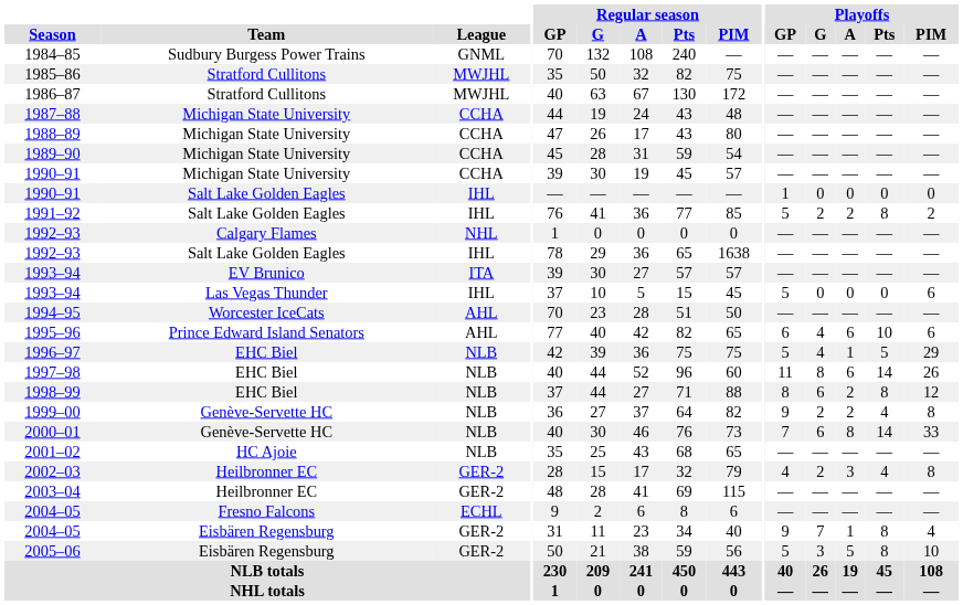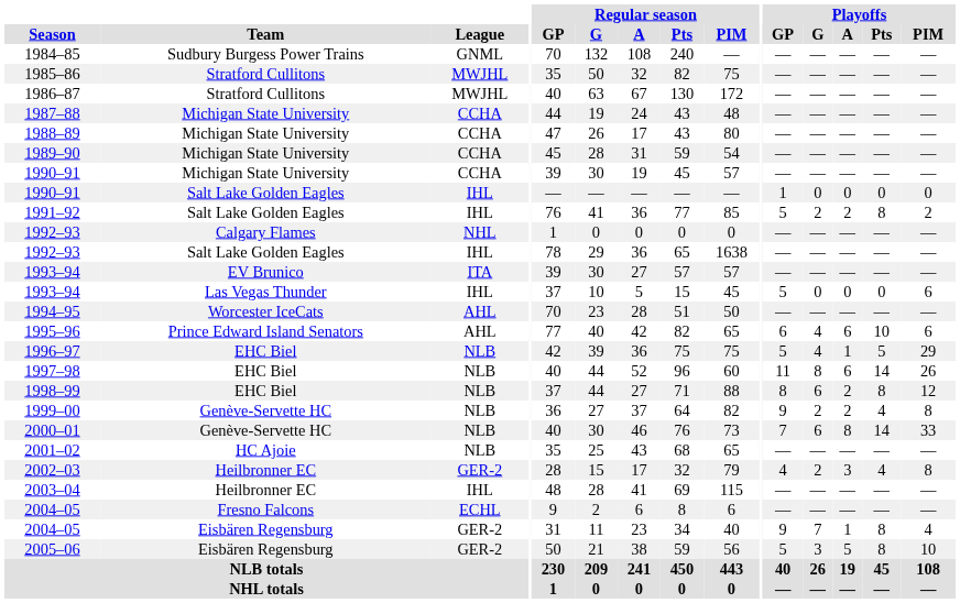 <table border="0" cellpadding="1" cellspacing="0" style="text-align:center; width:60em">
 <tr bgcolor="#e0e0e0">
 <th colspan="3" bgcolor="#ffffff"></th>
 <th rowspan="100" bgcolor="#ffffff"></th>
 <th colspan="5"><a href='#'>Regular season</a></th>
 <th rowspan="100" bgcolor="#ffffff"></th>
 <th colspan="5"><a href='#'>Playoffs</a></th>
 </tr>
 <tr bgcolor="#e0e0e0">
 <th><a href='#'>Season</a></th>
 <th>Team</th>
 <th>League</th>
 <th>GP</th>
 <th><a href='#'>G</a></th>
 <th><a href='#'>A</a></th>
 <th><a href='#'>Pts</a></th>
 <th><a href='#'>PIM</a></th>
 <th>GP</th>
 <th>G</th>
 <th>A</th>
 <th>Pts</th>
 <th>PIM</th>
 </tr>
 <tr>
 <td>1984–85</td>
 <td>Sudbury Burgess Power Trains</td>
 <td>GNML</td>
 <td>70</td>
 <td>132</td>
 <td>108</td>
 <td>240</td>
 <td>—</td>
 <td>—</td>
 <td>—</td>
 <td>—</td>
 <td>—</td>
 <td>—</td>
 </tr>
 <tr bgcolor="#f0f0f0">
 <td>1985–86</td>
 <td><a href='#'>Stratford Cullitons</a></td>
 <td><a href='#'>MWJHL</a></td>
 <td>35</td>
 <td>50</td>
 <td>32</td>
 <td>82</td>
 <td>75</td>
 <td>—</td>
 <td>—</td>
 <td>—</td>
 <td>—</td>
 <td>—</td>
 </tr>
 <tr>
 <td>1986–87</td>
 <td>Stratford Cullitons</td>
 <td>MWJHL</td>
 <td>40</td>
 <td>63</td>
 <td>67</td>
 <td>130</td>
 <td>172</td>
 <td>—</td>
 <td>—</td>
 <td>—</td>
 <td>—</td>
 <td>—</td>
 </tr>
 <tr bgcolor="#f0f0f0">
 <td><a href='#'>1987–88</a></td>
 <td><a href='#'>Michigan State University</a></td>
 <td><a href='#'>CCHA</a></td>
 <td>44</td>
 <td>19</td>
 <td>24</td>
 <td>43</td>
 <td>48</td>
 <td>—</td>
 <td>—</td>
 <td>—</td>
 <td>—</td>
 <td>—</td>
 </tr>
 <tr>
 <td><a href='#'>1988–89</a></td>
 <td>Michigan State University</td>
 <td>CCHA</td>
 <td>47</td>
 <td>26</td>
 <td>17</td>
 <td>43</td>
 <td>80</td>
 <td>—</td>
 <td>—</td>
 <td>—</td>
 <td>—</td>
 <td>—</td>
 </tr>
 <tr bgcolor="#f0f0f0">
 <td><a href='#'>1989–90</a></td>
 <td>Michigan State University</td>
 <td>CCHA</td>
 <td>45</td>
 <td>28</td>
 <td>31</td>
 <td>59</td>
 <td>54</td>
 <td>—</td>
 <td>—</td>
 <td>—</td>
 <td>—</td>
 <td>—</td>
 </tr>
 <tr>
 <td><a href='#'>1990–91</a></td>
 <td>Michigan State University</td>
 <td>CCHA</td>
 <td>39</td>
 <td>30</td>
 <td>19</td>
 <td>45</td>
 <td>57</td>
 <td>—</td>
 <td>—</td>
 <td>—</td>
 <td>—</td>
 <td>—</td>
 </tr>
 <tr bgcolor="#f0f0f0">
 <td><a href='#'>1990–91</a></td>
 <td><a href='#'>Salt Lake Golden Eagles</a></td>
 <td><a href='#'>IHL</a></td>
 <td>—</td>
 <td>—</td>
 <td>—</td>
 <td>—</td>
 <td>—</td>
 <td>1</td>
 <td>0</td>
 <td>0</td>
 <td>0</td>
 <td>0</td>
 </tr>
 <tr>
 <td><a href='#'>1991–92</a></td>
 <td>Salt Lake Golden Eagles</td>
 <td>IHL</td>
 <td>76</td>
 <td>41</td>
 <td>36</td>
 <td>77</td>
 <td>85</td>
 <td>5</td>
 <td>2</td>
 <td>2</td>
 <td>8</td>
 <td>2</td>
 </tr>
 <tr bgcolor="#f0f0f0">
 <td><a href='#'>1992–93</a></td>
 <td><a href='#'>Calgary Flames</a></td>
 <td><a href='#'>NHL</a></td>
 <td>1</td>
 <td>0</td>
 <td>0</td>
 <td>0</td>
 <td>0</td>
 <td>—</td>
 <td>—</td>
 <td>—</td>
 <td>—</td>
 <td>—</td>
 </tr>
 <tr>
 <td><a href='#'>1992–93</a></td>
 <td>Salt Lake Golden Eagles</td>
 <td>IHL</td>
 <td>78</td>
 <td>29</td>
 <td>36</td>
 <td>65</td>
 <td>1638</td>
 <td>—</td>
 <td>—</td>
 <td>—</td>
 <td>—</td>
 <td>—</td>
 </tr>
 <tr bgcolor="#f0f0f0">
 <td><a href='#'>1993–94</a></td>
 <td><a href='#'>EV Brunico</a></td>
 <td><a href='#'>ITA</a></td>
 <td>39</td>
 <td>30</td>
 <td>27</td>
 <td>57</td>
 <td>57</td>
 <td>—</td>
 <td>—</td>
 <td>—</td>
 <td>—</td>
 <td>—</td>
 </tr>
 <tr>
 <td><a href='#'>1993–94</a></td>
 <td><a href='#'>Las Vegas Thunder</a></td>
 <td>IHL</td>
 <td>37</td>
 <td>10</td>
 <td>5</td>
 <td>15</td>
 <td>45</td>
 <td>5</td>
 <td>0</td>
 <td>0</td>
 <td>0</td>
 <td>6</td>
 </tr>
 <tr bgcolor="#f0f0f0">
 <td><a href='#'>1994–95</a></td>
 <td><a href='#'>Worcester IceCats</a></td>
 <td><a href='#'>AHL</a></td>
 <td>70</td>
 <td>23</td>
 <td>28</td>
 <td>51</td>
 <td>50</td>
 <td>—</td>
 <td>—</td>
 <td>—</td>
 <td>—</td>
 <td>—</td>
 </tr>
 <tr>
 <td><a href='#'>1995–96</a></td>
 <td><a href='#'>Prince Edward Island Senators</a></td>
 <td>AHL</td>
 <td>77</td>
 <td>40</td>
 <td>42</td>
 <td>82</td>
 <td>65</td>
 <td>6</td>
 <td>4</td>
 <td>6</td>
 <td>10</td>
 <td>6</td>
 </tr>
 <tr bgcolor="#f0f0f0">
 <td><a href='#'>1996–97</a></td>
 <td><a href='#'>EHC Biel</a></td>
 <td><a href='#'>NLB</a></td>
 <td>42</td>
 <td>39</td>
 <td>36</td>
 <td>75</td>
 <td>75</td>
 <td>5</td>
 <td>4</td>
 <td>1</td>
 <td>5</td>
 <td>29</td>
 </tr>
 <tr>
 <td><a href='#'>1997–98</a></td>
 <td>EHC Biel</td>
 <td>NLB</td>
 <td>40</td>
 <td>44</td>
 <td>52</td>
 <td>96</td>
 <td>60</td>
 <td>11</td>
 <td>8</td>
 <td>6</td>
 <td>14</td>
 <td>26</td>
 </tr>
 <tr bgcolor="#f0f0f0">
 <td><a href='#'>1998–99</a></td>
 <td>EHC Biel</td>
 <td>NLB</td>
 <td>37</td>
 <td>44</td>
 <td>27</td>
 <td>71</td>
 <td>88</td>
 <td>8</td>
 <td>6</td>
 <td>2</td>
 <td>8</td>
 <td>12</td>
 </tr>
 <tr>
 <td><a href='#'>1999–00</a></td>
 <td><a href='#'>Genève-Servette HC</a></td>
 <td>NLB</td>
 <td>36</td>
 <td>27</td>
 <td>37</td>
 <td>64</td>
 <td>82</td>
 <td>9</td>
 <td>2</td>
 <td>2</td>
 <td>4</td>
 <td>8</td>
 </tr>
 <tr bgcolor="#f0f0f0">
 <td><a href='#'>2000–01</a></td>
 <td>Genève-Servette HC</td>
 <td>NLB</td>
 <td>40</td>
 <td>30</td>
 <td>46</td>
 <td>76</td>
 <td>73</td>
 <td>7</td>
 <td>6</td>
 <td>8</td>
 <td>14</td>
 <td>33</td>
 </tr>
 <tr>
 <td><a href='#'>2001–02</a></td>
 <td><a href='#'>HC Ajoie</a></td>
 <td>NLB</td>
 <td>35</td>
 <td>25</td>
 <td>43</td>
 <td>68</td>
 <td>65</td>
 <td>—</td>
 <td>—</td>
 <td>—</td>
 <td>—</td>
 <td>—</td>
 </tr>
 <tr bgcolor="#f0f0f0">
 <td><a href='#'>2002–03</a></td>
 <td><a href='#'>Heilbronner EC</a></td>
 <td><a href='#'>GER-2</a></td>
 <td>28</td>
 <td>15</td>
 <td>17</td>
 <td>32</td>
 <td>79</td>
 <td>4</td>
 <td>2</td>
 <td>3</td>
 <td>4</td>
 <td>8</td>
 </tr>
 <tr>
 <td><a href='#'>2003–04</a></td>
 <td>Heilbronner EC</td>
-<td>GER-2</td>
+<td>IHL</td>
 <td>48</td>
 <td>28</td>
 <td>41</td>
 <td>69</td>
 <td>115</td>
 <td>—</td>
 <td>—</td>
 <td>—</td>
 <td>—</td>
 <td>—</td>
 </tr>
 <tr bgcolor="#f0f0f0">
 <td><a href='#'>2004–05</a></td>
 <td><a href='#'>Fresno Falcons</a></td>
 <td><a href='#'>ECHL</a></td>
 <td>9</td>
 <td>2</td>
 <td>6</td>
 <td>8</td>
 <td>6</td>
 <td>—</td>
 <td>—</td>
 <td>—</td>
 <td>—</td>
 <td>—</td>
 </tr>
 <tr>
 <td><a href='#'>2004–05</a></td>
 <td><a href='#'>Eisbären Regensburg</a></td>
 <td>GER-2</td>
 <td>31</td>
 <td>11</td>
 <td>23</td>
 <td>34</td>
 <td>40</td>
 <td>9</td>
 <td>7</td>
 <td>1</td>
 <td>8</td>
 <td>4</td>
 </tr>
 <tr bgcolor="#f0f0f0">
 <td><a href='#'>2005–06</a></td>
 <td>Eisbären Regensburg</td>
 <td>GER-2</td>
 <td>50</td>
 <td>21</td>
 <td>38</td>
 <td>59</td>
 <td>56</td>
 <td>5</td>
 <td>3</td>
 <td>5</td>
 <td>8</td>
 <td>10</td>
 </tr>
 <tr bgcolor="#e0e0e0">
 <th colspan="3">NLB totals</th>
 <th>230</th>
 <th>209</th>
 <th>241</th>
 <th>450</th>
 <th>443</th>
 <th>40</th>
 <th>26</th>
 <th>19</th>
 <th>45</th>
 <th>108</th>
 </tr>
 <tr bgcolor="#e0e0e0">
 <th colspan="3">NHL totals</th>
 <th>1</th>
 <th>0</th>
 <th>0</th>
 <th>0</th>
 <th>0</th>
 <th>—</th>
 <th>—</th>
 <th>—</th>
 <th>—</th>
 <th>—</th>
 </tr>
 </table>
